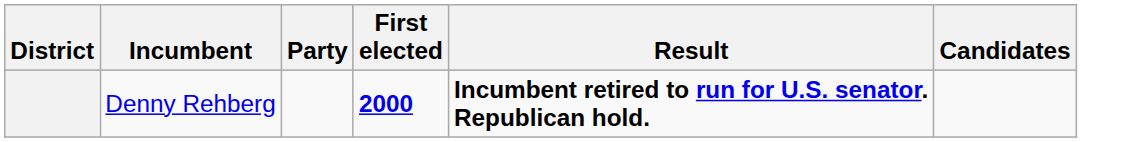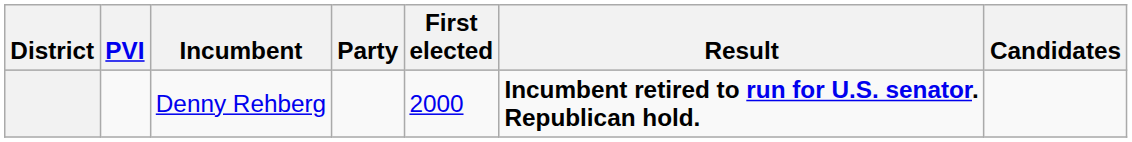 <table class="wikitable">
 <tr valign=bottom>
 <th>District</th>
+<th><a href='#'>PVI</a></th>
 <th>Incumbent</th>
 <th>Party</th>
 <th>First<br>elected</th>
 <th>Result</th>
 <th>Candidates</th>
 </tr>
 <tr>
 <th></th>
+<td></td>
 <td><a href='#'>Denny Rehberg</a></td>
 <td></td>
-<td><strong><a href='#'>2000</a></strong></td>
+<td><a href='#'>2000</a></td>
 <td><strong>Incumbent retired to <a href='#'>run for U.S. senator</a>.<br>Republican hold.</strong></td>
 <td nowrap></td>
 </tr>
 </table>
